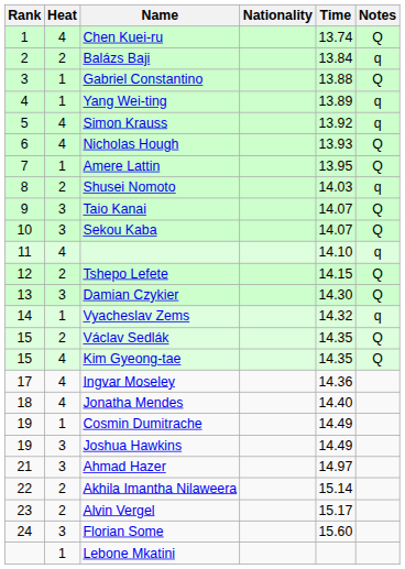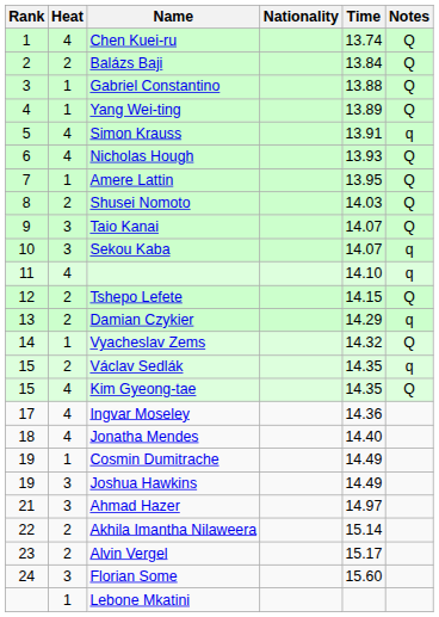 <table class="wikitable sortable" style="text-align:center">
 <tr>
 <th>Rank</th>
 <th>Heat</th>
 <th>Name</th>
 <th>Nationality</th>
 <th>Time</th>
 <th>Notes</th>
 </tr>
 <tr bgcolor=ccffcc>
 <td>1</td>
 <td>4</td>
 <td align=left><a href='#'>Chen Kuei-ru</a></td>
 <td align=left></td>
 <td>13.74</td>
 <td>Q</td>
 </tr>
 <tr bgcolor=ccffcc>
 <td>2</td>
 <td>2</td>
 <td align=left><a href='#'>Balázs Baji</a></td>
 <td align=left></td>
 <td>13.84</td>
-<td>q</td>
+<td>Q</td>
 </tr>
 <tr bgcolor=ccffcc>
 <td>3</td>
 <td>1</td>
 <td align=left><a href='#'>Gabriel Constantino</a></td>
 <td align=left></td>
 <td>13.88</td>
 <td>Q</td>
 </tr>
 <tr bgcolor=ccffcc>
 <td>4</td>
 <td>1</td>
 <td align=left><a href='#'>Yang Wei-ting</a></td>
 <td align=left></td>
 <td>13.89</td>
-<td>q</td>
+<td>Q</td>
 </tr>
 <tr bgcolor=ccffcc>
 <td>5</td>
 <td>4</td>
 <td align=left><a href='#'>Simon Krauss</a></td>
 <td align=left></td>
-<td>13.92</td>
+<td>13.91</td>
 <td>q</td>
 </tr>
 <tr bgcolor=ccffcc>
 <td>6</td>
 <td>4</td>
 <td align=left><a href='#'>Nicholas Hough</a></td>
 <td align=left></td>
 <td>13.93</td>
 <td>Q</td>
 </tr>
 <tr bgcolor=ccffcc>
 <td>7</td>
 <td>1</td>
 <td align=left><a href='#'>Amere Lattin</a></td>
 <td align=left></td>
 <td>13.95</td>
 <td>Q</td>
 </tr>
 <tr bgcolor=ccffcc>
 <td>8</td>
 <td>2</td>
 <td align=left><a href='#'>Shusei Nomoto</a></td>
 <td align=left></td>
 <td>14.03</td>
-<td>q</td>
+<td>Q</td>
 </tr>
 <tr bgcolor=ccffcc>
 <td>9</td>
 <td>3</td>
 <td align=left><a href='#'>Taio Kanai</a></td>
 <td align=left></td>
 <td>14.07</td>
 <td>Q</td>
 </tr>
 <tr bgcolor=ccffcc>
 <td>10</td>
 <td>3</td>
 <td align=left><a href='#'>Sekou Kaba</a></td>
 <td align=left></td>
 <td>14.07</td>
-<td>Q</td>
+<td>q</td>
 </tr>
 <tr bgcolor=ddffdd>
 <td>11</td>
 <td>4</td>
 <td align=left></td>
 <td align=left></td>
 <td>14.10</td>
 <td>q</td>
 </tr>
 <tr bgcolor=ccffcc>
 <td>12</td>
 <td>2</td>
 <td align=left><a href='#'>Tshepo Lefete</a></td>
 <td align=left></td>
 <td>14.15</td>
 <td>Q</td>
 </tr>
 <tr bgcolor=ccffcc>
 <td>13</td>
-<td>3</td>
+<td>2</td>
 <td align=left><a href='#'>Damian Czykier</a></td>
 <td align=left></td>
-<td>14.30</td>
-<td>Q</td>
+<td>14.29</td>
+<td>q</td>
 </tr>
 <tr bgcolor=ddffdd>
 <td>14</td>
 <td>1</td>
 <td align=left><a href='#'>Vyacheslav Zems</a></td>
 <td align=left></td>
 <td>14.32</td>
-<td>q</td>
+<td>Q</td>
 </tr>
 <tr bgcolor=ddffdd>
 <td>15</td>
 <td>2</td>
 <td align=left><a href='#'>Václav Sedlák</a></td>
 <td align=left></td>
 <td>14.35</td>
-<td>Q</td>
+<td>q</td>
 </tr>
 <tr bgcolor=ddffdd>
 <td>15</td>
 <td>4</td>
 <td align=left><a href='#'>Kim Gyeong-tae</a></td>
 <td align=left></td>
 <td>14.35</td>
 <td>Q</td>
 </tr>
 <tr>
 <td>17</td>
 <td>4</td>
 <td align=left><a href='#'>Ingvar Moseley</a></td>
 <td align=left></td>
 <td>14.36</td>
 <td></td>
 </tr>
 <tr>
 <td>18</td>
 <td>4</td>
 <td align=left><a href='#'>Jonatha Mendes</a></td>
 <td align=left></td>
 <td>14.40</td>
 <td></td>
 </tr>
 <tr>
 <td>19</td>
 <td>1</td>
 <td align=left><a href='#'>Cosmin Dumitrache</a></td>
 <td align=left></td>
 <td>14.49</td>
 <td></td>
 </tr>
 <tr>
 <td>19</td>
 <td>3</td>
 <td align=left><a href='#'>Joshua Hawkins</a></td>
 <td align=left></td>
 <td>14.49</td>
 <td></td>
 </tr>
 <tr>
 <td>21</td>
 <td>3</td>
 <td align=left><a href='#'>Ahmad Hazer</a></td>
 <td align=left></td>
 <td>14.97</td>
 <td></td>
 </tr>
 <tr>
 <td>22</td>
 <td>2</td>
 <td align=left><a href='#'>Akhila Imantha Nilaweera</a></td>
 <td align=left></td>
 <td>15.14</td>
 <td></td>
 </tr>
 <tr>
 <td>23</td>
 <td>2</td>
 <td align=left><a href='#'>Alvin Vergel</a></td>
 <td align=left></td>
 <td>15.17</td>
 <td></td>
 </tr>
 <tr>
 <td>24</td>
 <td>3</td>
 <td align=left><a href='#'>Florian Some</a></td>
 <td align=left></td>
 <td>15.60</td>
 <td></td>
 </tr>
 <tr>
 <td></td>
 <td>1</td>
 <td align=left><a href='#'>Lebone Mkatini</a></td>
 <td align=left></td>
 <td></td>
 <td></td>
 </tr>
 </table>
